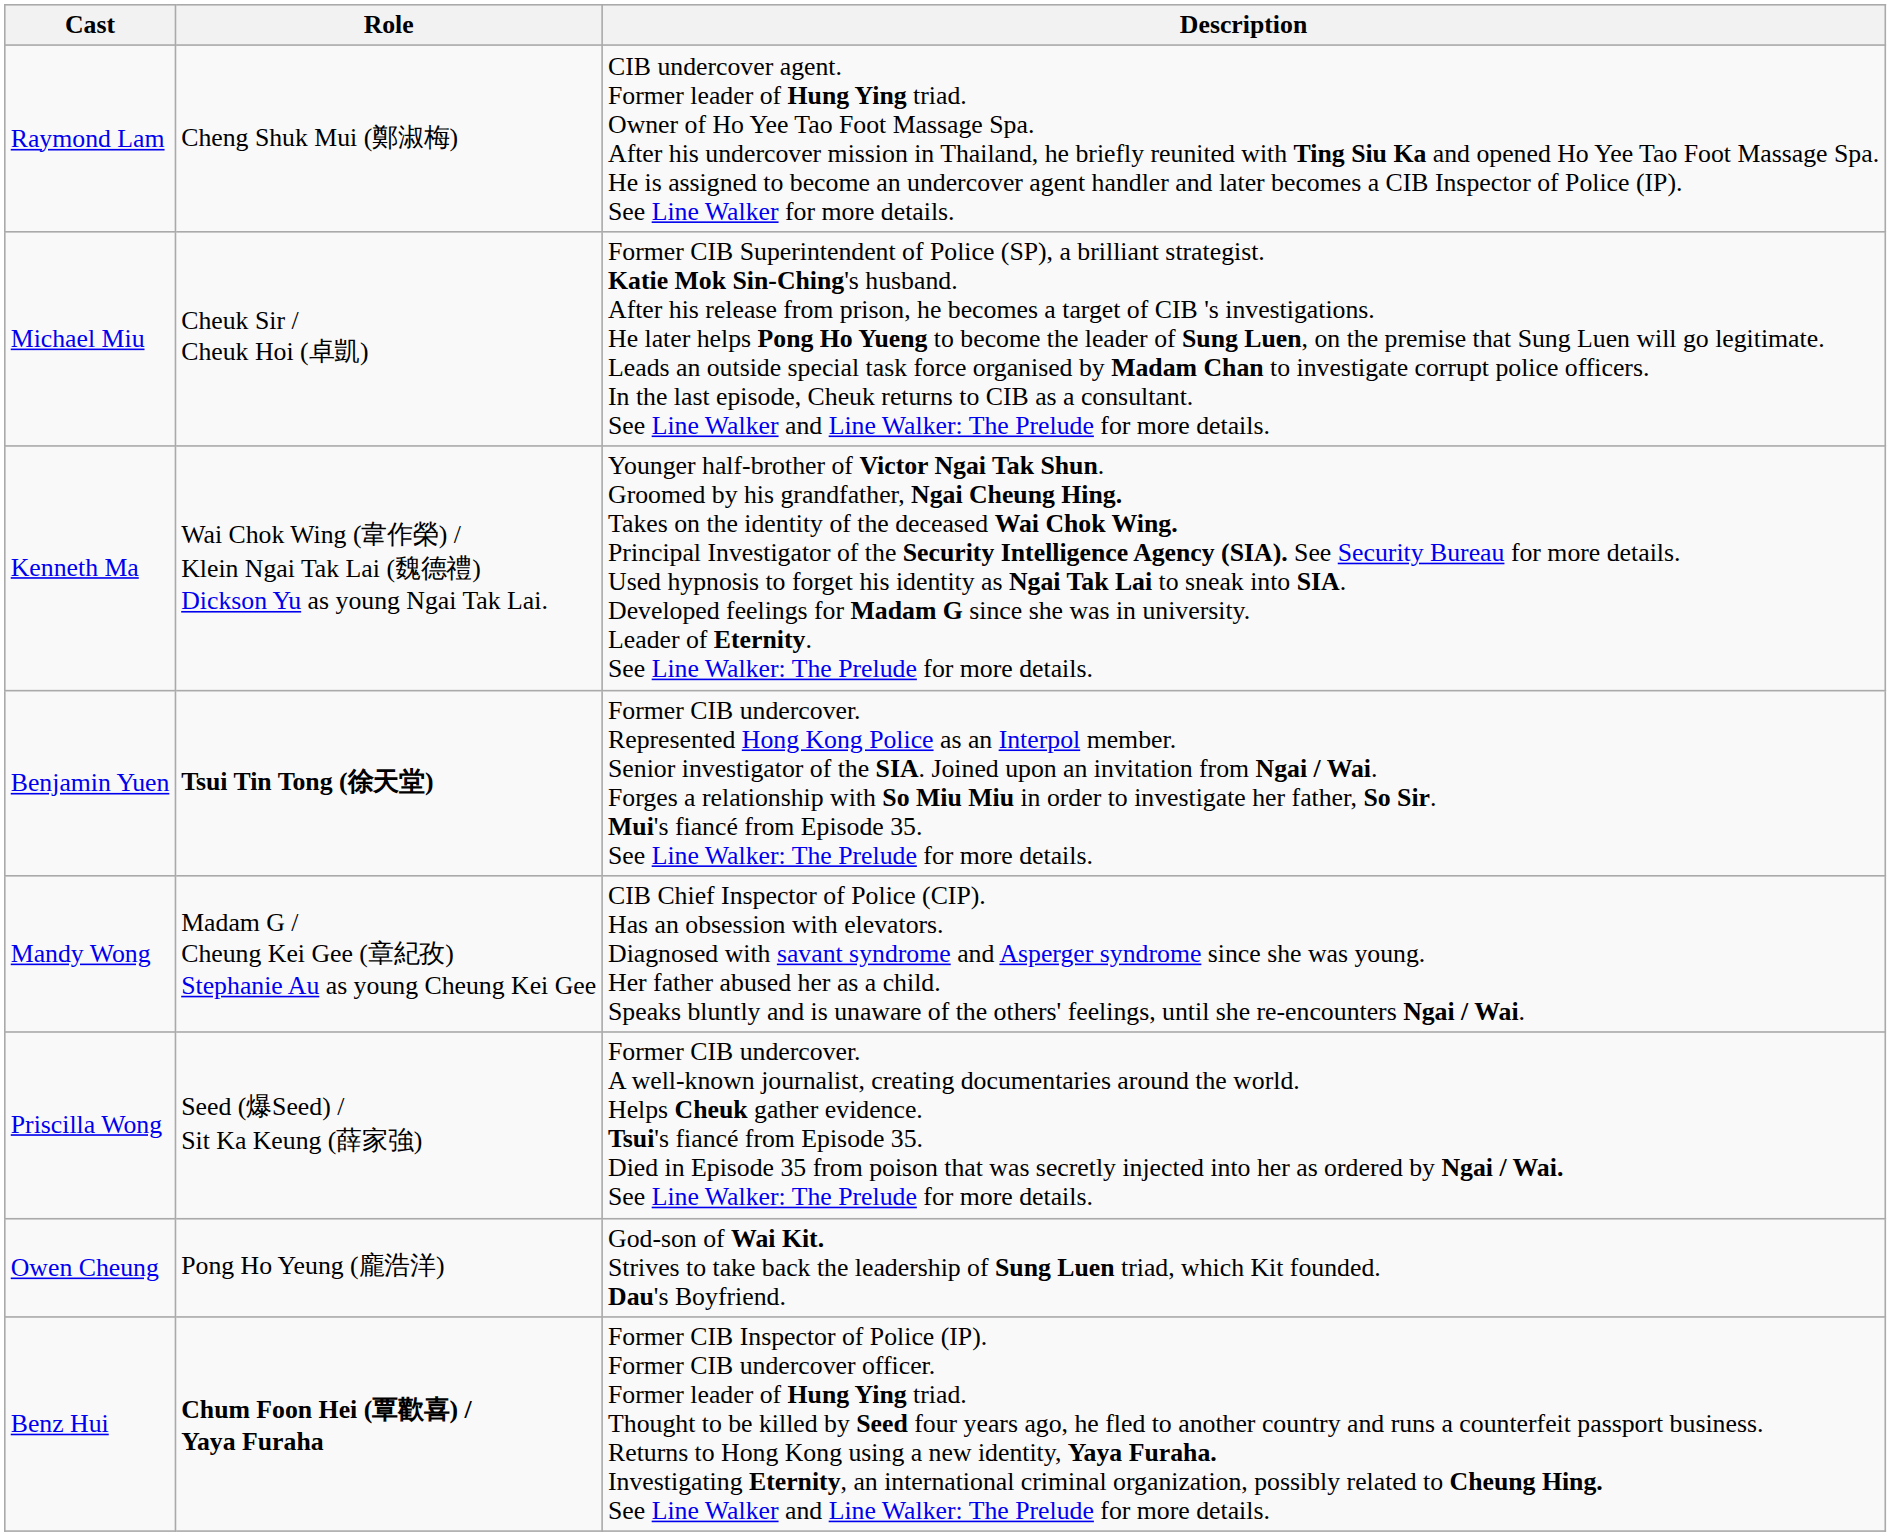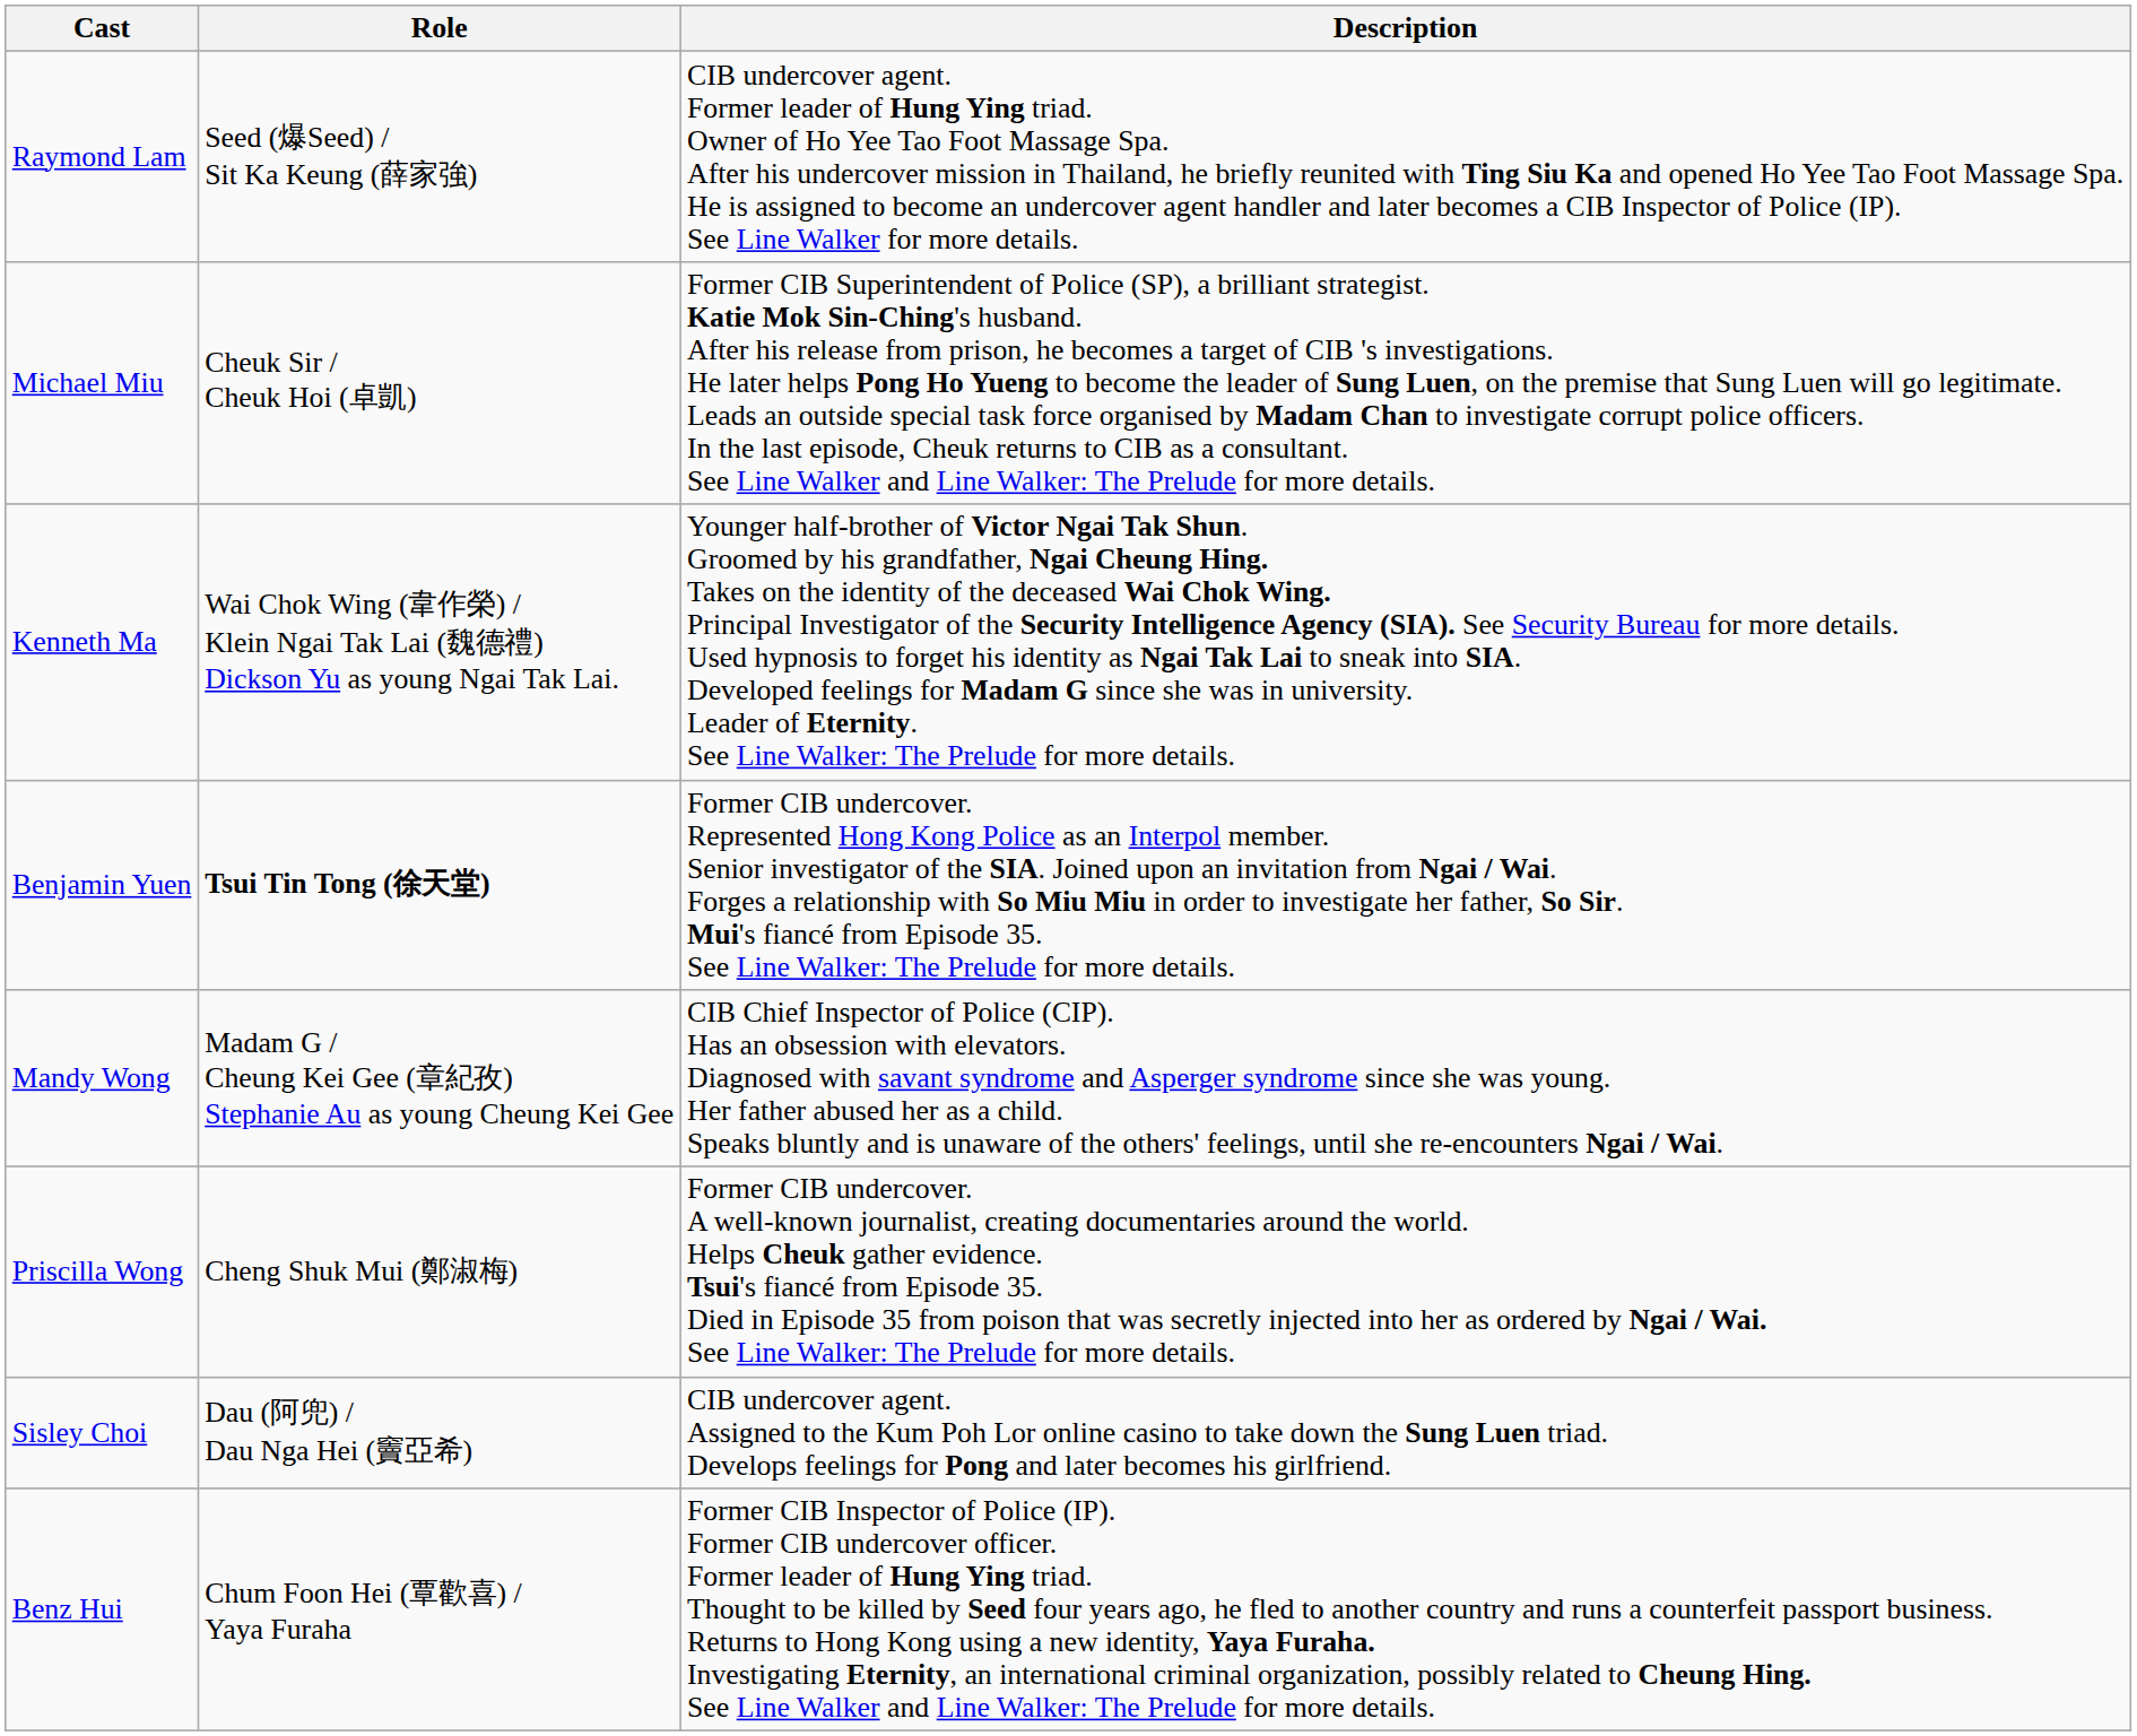 <table class="wikitable">
 <tr>
 <th>Cast</th>
 <th>Role</th>
 <th>Description</th>
 </tr>
 <tr>
 <td><a href='#'>Raymond Lam</a></td>
-<td>Cheng Shuk Mui (鄭淑梅)</td>
+<td>Seed (爆Seed) /<br>Sit Ka Keung (薛家強)</td>
 <td>CIB undercover agent.<br>Former leader of <strong>Hung Ying</strong> triad.<br>Owner of Ho Yee Tao Foot Massage Spa.<br>After his undercover mission in Thailand, he briefly reunited with <strong>Ting Siu Ka</strong> and opened Ho Yee Tao Foot Massage Spa.<br>He is assigned to become an undercover agent handler and later becomes a CIB Inspector of Police (IP).<br>See <a href='#'>Line Walker</a> for more details.</td>
 </tr>
 <tr>
 <td><a href='#'>Michael Miu</a></td>
 <td>Cheuk Sir /<br>Cheuk Hoi (卓凱)</td>
 <td>Former CIB Superintendent of Police (SP), a brilliant strategist.<br><strong>Katie Mok Sin-Ching</strong>'s husband.<br>After his release from prison, he becomes a target of CIB 's investigations.<br>He later helps <strong>Pong Ho Yueng</strong> to become the leader of <strong>Sung Luen</strong>, on the premise that Sung Luen will go legitimate.<br>Leads an outside special task force organised by <strong>Madam Chan</strong> to investigate corrupt police officers.<br>In the last episode, Cheuk returns to CIB as a consultant.<br>See <a href='#'>Line Walker</a> and <a href='#'>Line Walker: The Prelude</a> for more details.</td>
 </tr>
 <tr>
 <td><a href='#'>Kenneth Ma</a></td>
 <td>Wai Chok Wing (韋作榮) /<br>Klein Ngai Tak Lai (魏德禮)<br><a href='#'>Dickson Yu</a> as young Ngai Tak Lai.</td>
 <td>Younger half-brother of <strong>Victor Ngai Tak Shun</strong>.<br>Groomed by his grandfather, <strong>Ngai Cheung Hing.</strong><br>Takes on the identity of the deceased <strong>Wai Chok Wing.</strong><br>Principal Investigator of the <strong>Security Intelligence Agency (SIA).</strong> See <a href='#'>Security Bureau</a> for more details.<br>Used hypnosis to forget his identity as <strong>Ngai Tak Lai</strong> to sneak into <strong>SIA</strong>.<br>Developed feelings for <strong>Madam G</strong> since she was in university.<br>Leader of <strong>Eternity</strong>.<br>See <a href='#'>Line Walker: The Prelude</a> for more details.</td>
 </tr>
 <tr>
 <td><a href='#'>Benjamin Yuen</a></td>
 <td><strong>Tsui Tin Tong (徐天堂)</strong></td>
 <td>Former CIB undercover.<br>Represented <a href='#'>Hong Kong Police</a> as an <a href='#'>Interpol</a> member.<br>Senior investigator of the <strong>SIA</strong>. Joined upon an invitation from <strong>Ngai / Wai</strong>.<br>Forges a relationship with <strong>So Miu Miu</strong> in order to investigate her father, <strong>So Sir</strong>.<br><strong>Mui</strong>'s fiancé from Episode 35.<br>See <a href='#'>Line Walker: The Prelude</a> for more details.</td>
 </tr>
 <tr>
 <td><a href='#'>Mandy Wong</a></td>
 <td>Madam G /<br>Cheung Kei Gee (章紀孜)<br><a href='#'>Stephanie Au</a> as young Cheung Kei Gee</td>
 <td>CIB Chief Inspector of Police (CIP).<br>Has an obsession with elevators.<br>Diagnosed with <a href='#'>savant syndrome</a> and <a href='#'>Asperger syndrome</a> since she was young.<br>Her father abused her as a child.<br>Speaks bluntly and is unaware of the others' feelings, until she re-encounters <strong>Ngai / Wai</strong>.</td>
 </tr>
 <tr>
 <td><a href='#'>Priscilla Wong</a></td>
-<td>Seed (爆Seed) /<br>Sit Ka Keung (薛家強)</td>
+<td>Cheng Shuk Mui (鄭淑梅)</td>
 <td>Former CIB undercover.<br>A well-known journalist, creating documentaries around the world.<br>Helps <strong>Cheuk</strong> gather evidence.<br><strong>Tsui</strong>'s fiancé from Episode 35.<br>Died in Episode 35 from poison that was secretly injected into her as ordered by <strong>Ngai / Wai.</strong><br>See <a href='#'>Line Walker: The Prelude</a> for more details.</td>
 </tr>
 <tr>
-<td><a href='#'>Owen Cheung</a></td>
-<td>Pong Ho Yeung (龐浩洋)</td>
-<td>God-son of <strong>Wai Kit.</strong><br>Strives to take back the leadership of <strong>Sung Luen</strong> triad, which Kit founded.<br><strong>Dau</strong>'s Boyfriend.</td>
+<td><a href='#'>Sisley Choi</a></td>
+<td>Dau (阿兜) /<br>Dau Nga Hei (竇亞希)</td>
+<td>CIB undercover agent.<br>Assigned to the Kum Poh Lor online casino to take down the <strong>Sung Luen</strong> triad.<br>Develops feelings for <strong>Pong</strong> and later becomes his girlfriend.</td>
 </tr>
 <tr>
 <td><a href='#'>Benz Hui</a></td>
-<td><strong>Chum Foon Hei (覃歡喜) /<br>Yaya Furaha</strong></td>
+<td>Chum Foon Hei (覃歡喜) /<br>Yaya Furaha</td>
 <td>Former CIB Inspector of Police (IP).<br>Former CIB undercover officer.<br>Former leader of <strong>Hung Ying</strong> triad.<br>Thought to be killed by <strong>Seed</strong> four years ago, he fled to another country and runs a counterfeit passport business.<br>Returns to Hong Kong using a new identity, <strong>Yaya Furaha.</strong><br>Investigating <strong>Eternity</strong>, an international criminal organization, possibly related to <strong>Cheung Hing.</strong><br>See <a href='#'>Line Walker</a> and <a href='#'>Line Walker: The Prelude</a> for more details.</td>
 </tr>
 </table>
